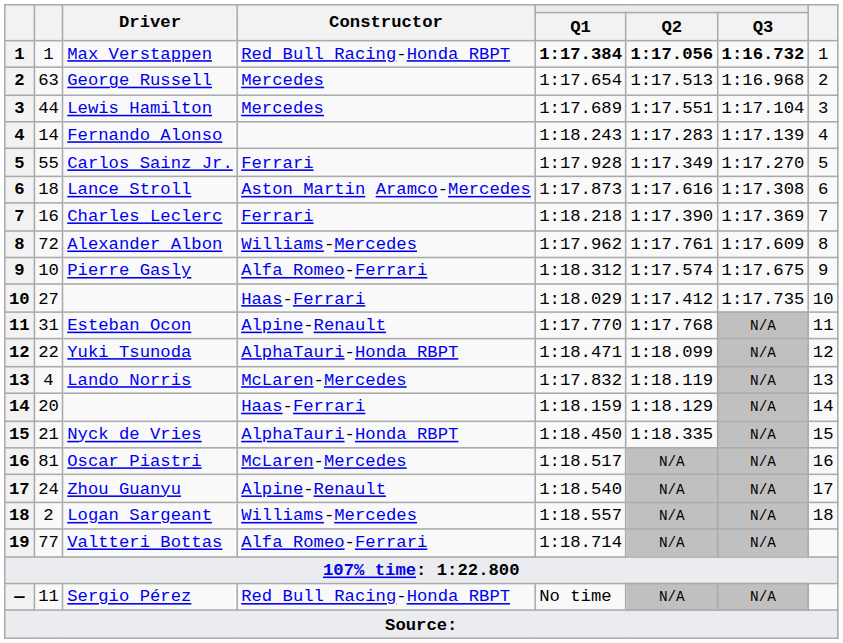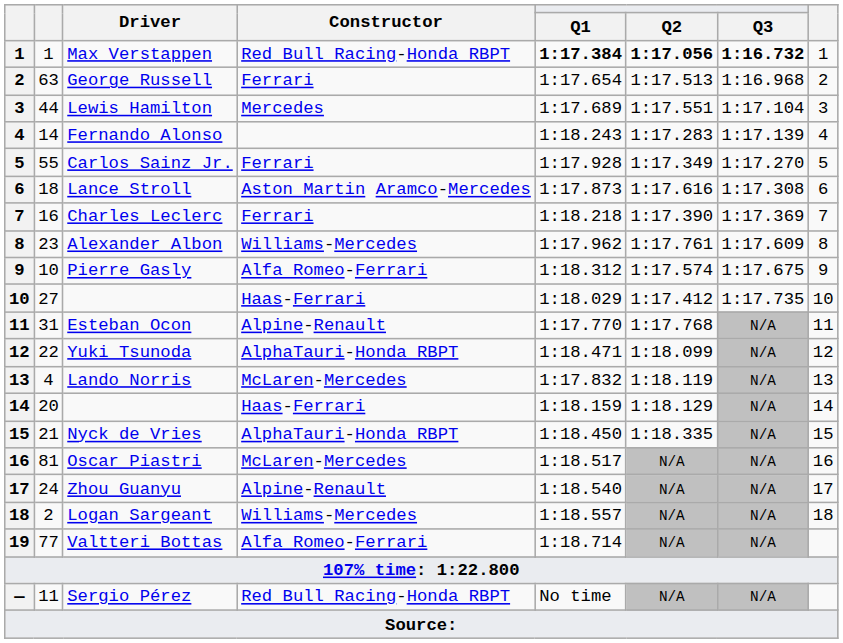 <table class="wikitable sortable" style="font-size: 85%;">
 <tr>
 <th rowspan="2"></th>
 <th rowspan="2"></th>
 <th rowspan="2">Driver</th>
 <th rowspan="2">Constructor</th>
 <th colspan="3" style="background:#eaecf0; text-align:center;"></th>
 <th rowspan="2"></th>
 </tr>
 <tr>
 <th scope="col">Q1</th>
 <th scope="col">Q2</th>
 <th scope="col">Q3</th>
 </tr>
 <tr>
 <th scope="row">1</th>
 <td align="center">1</td>
 <td data-sort-value="ver"> <a href='#'>Max Verstappen</a></td>
 <td><a href='#'>Red Bull Racing</a>-<a href='#'>Honda RBPT</a></td>
 <td><strong>1:17.384</strong></td>
 <td><strong>1:17.056</strong></td>
 <td><strong>1:16.732</strong></td>
 <td align="center">1</td>
 </tr>
 <tr>
 <th scope="row">2</th>
 <td align="center">63</td>
 <td data-sort-value="rus"> <a href='#'>George Russell</a></td>
-<td><a href='#'>Mercedes</a></td>
+<td><a href='#'>Ferrari</a></td>
 <td>1:17.654</td>
 <td>1:17.513</td>
 <td>1:16.968</td>
 <td align="center">2</td>
 </tr>
 <tr>
 <th scope="row">3</th>
 <td align="center">44</td>
 <td data-sort-value="ham"> <a href='#'>Lewis Hamilton</a></td>
 <td><a href='#'>Mercedes</a></td>
 <td>1:17.689</td>
 <td>1:17.551</td>
 <td>1:17.104</td>
 <td align="center">3</td>
 </tr>
 <tr>
 <th scope="row">4</th>
 <td align="center">14</td>
 <td data-sort-value="alo"> <a href='#'>Fernando Alonso</a></td>
 <td></td>
 <td>1:18.243</td>
 <td>1:17.283</td>
 <td>1:17.139</td>
 <td align="center">4</td>
 </tr>
 <tr>
 <th scope="row">5</th>
 <td align="center">55</td>
 <td data-sort-value="sai"> <a href='#'>Carlos Sainz Jr.</a></td>
 <td><a href='#'>Ferrari</a></td>
 <td>1:17.928</td>
 <td>1:17.349</td>
 <td>1:17.270</td>
 <td align="center">5</td>
 </tr>
 <tr>
 <th scope="row">6</th>
 <td align="center">18</td>
 <td data-sort-value="str"> <a href='#'>Lance Stroll</a></td>
 <td><a href='#'>Aston Martin</a> <a href='#'>Aramco</a>-<a href='#'>Mercedes</a></td>
 <td>1:17.873</td>
 <td>1:17.616</td>
 <td>1:17.308</td>
 <td align="center">6</td>
 </tr>
 <tr>
 <th scope="row">7</th>
 <td align="center">16</td>
 <td data-sort-value="lec"> <a href='#'>Charles Leclerc</a></td>
 <td><a href='#'>Ferrari</a></td>
 <td>1:18.218</td>
 <td>1:17.390</td>
 <td>1:17.369</td>
 <td align="center">7</td>
 </tr>
 <tr>
 <th scope="row">8</th>
-<td align="center">72</td>
+<td align="center">23</td>
 <td data-sort-value="alb"> <a href='#'>Alexander Albon</a></td>
 <td><a href='#'>Williams</a>-<a href='#'>Mercedes</a></td>
 <td>1:17.962</td>
 <td>1:17.761</td>
 <td>1:17.609</td>
 <td align="center">8</td>
 </tr>
 <tr>
 <th scope="row">9</th>
 <td align="center">10</td>
 <td data-sort-value="gas"> <a href='#'>Pierre Gasly</a></td>
 <td><a href='#'>Alfa Romeo</a>-<a href='#'>Ferrari</a></td>
 <td>1:18.312</td>
 <td>1:17.574</td>
 <td>1:17.675</td>
 <td align="center">9</td>
 </tr>
 <tr>
 <th scope="row">10</th>
 <td align="center">27</td>
 <td data-sort-value="hul"></td>
 <td><a href='#'>Haas</a>-<a href='#'>Ferrari</a></td>
 <td>1:18.029</td>
 <td>1:17.412</td>
 <td>1:17.735</td>
 <td align="center">10</td>
 </tr>
 <tr>
 <th scope="row">11</th>
 <td align="center">31</td>
 <td data-sort-value="oco"> <a href='#'>Esteban Ocon</a></td>
 <td><a href='#'>Alpine</a>-<a href='#'>Renault</a></td>
 <td>1:17.770</td>
 <td>1:17.768</td>
 <td data-sort-value="13" align="center" style="background: silver"><small>N/A</small></td>
 <td align="center">11</td>
 </tr>
 <tr>
 <th scope="row">12</th>
 <td align="center">22</td>
 <td data-sort-value="tsu"> <a href='#'>Yuki Tsunoda</a></td>
 <td><a href='#'>AlphaTauri</a>-<a href='#'>Honda RBPT</a></td>
 <td>1:18.471</td>
 <td>1:18.099</td>
 <td data-sort-value="13" align="center" style="background: silver"><small>N/A</small></td>
 <td align="center">12</td>
 </tr>
 <tr>
 <th scope="row">13</th>
 <td align="center">4</td>
 <td data-sort-value="nor"> <a href='#'>Lando Norris</a></td>
 <td><a href='#'>McLaren</a>-<a href='#'>Mercedes</a></td>
 <td>1:17.832</td>
 <td>1:18.119</td>
 <td data-sort-value="15" align="center" style="background: silver"><small>N/A</small></td>
 <td align="center">13</td>
 </tr>
 <tr>
 <th scope="row">14</th>
 <td align="center">20</td>
 <td data-sort-value="mag"></td>
 <td><a href='#'>Haas</a>-<a href='#'>Ferrari</a></td>
 <td>1:18.159</td>
 <td>1:18.129</td>
 <td data-sort-value="13" align="center" style="background: silver"><small>N/A</small></td>
 <td align="center">14</td>
 </tr>
 <tr>
 <th scope="row">15</th>
 <td align="center">21</td>
 <td data-sort-value="dev"> <a href='#'>Nyck de Vries</a></td>
 <td><a href='#'>AlphaTauri</a>-<a href='#'>Honda RBPT</a></td>
 <td>1:18.450</td>
 <td>1:18.335</td>
 <td data-sort-value="19" align="center" style="background: silver"><small>N/A</small></td>
 <td align="center">15</td>
 </tr>
 <tr>
 <th scope="row">16</th>
 <td align="center">81</td>
 <td data-sort-value="pia"> <a href='#'>Oscar Piastri</a></td>
 <td><a href='#'>McLaren</a>-<a href='#'>Mercedes</a></td>
 <td>1:18.517</td>
 <td data-sort-value="19" align="center" style="background: silver"><small>N/A</small></td>
 <td data-sort-value="19" align="center" style="background: silver"><small>N/A</small></td>
 <td align="center">16</td>
 </tr>
 <tr>
 <th scope="row">17</th>
 <td align="center">24</td>
 <td data-sort-value="zho"> <a href='#'>Zhou Guanyu</a></td>
 <td><a href='#'>Alpine</a>-<a href='#'>Renault</a></td>
 <td>1:18.540</td>
 <td data-sort-value="19" align="center" style="background: silver"><small>N/A</small></td>
 <td data-sort-value="13" align="center" style="background: silver"><small>N/A</small></td>
 <td align="center">17</td>
 </tr>
 <tr>
 <th scope="row">18</th>
 <td align="center">2</td>
 <td data-sort-value="sar"> <a href='#'>Logan Sargeant</a></td>
 <td><a href='#'>Williams</a>-<a href='#'>Mercedes</a></td>
 <td>1:18.557</td>
 <td data-sort-value="16" align="center" style="background: silver"><small>N/A</small></td>
 <td data-sort-value="16" align="center" style="background: silver"><small>N/A</small></td>
 <td align="center">18</td>
 </tr>
 <tr>
 <th scope="row">19</th>
 <td align="center">77</td>
 <td data-sort-value="bot"> <a href='#'>Valtteri Bottas</a></td>
 <td><a href='#'>Alfa Romeo</a>-<a href='#'>Ferrari</a></td>
 <td>1:18.714</td>
 <td data-sort-value="13" align="center" style="background: silver"><small>N/A</small></td>
 <td data-sort-value="13" align="center" style="background: silver"><small>N/A</small></td>
 <td align="center" data-sort-value="19"></td>
 </tr>
 <tr class="sortbottom">
 <td colspan="8" style="background-color:#eaecf0;text-align:center"><strong><a href='#'>107% time</a>: 1:22.800</strong></td>
 </tr>
 <tr>
 <th scope="row" data-sort-value="20">—</th>
 <td align="center">11</td>
 <td data-sort-value="per"> <a href='#'>Sergio Pérez</a></td>
 <td><a href='#'>Red Bull Racing</a>-<a href='#'>Honda RBPT</a></td>
 <td data-sort-value="2">No time</td>
 <td data-sort-value="16" align="center" style="background: silver"><small>N/A</small></td>
 <td data-sort-value="16" align="center" style="background: silver"><small>N/A</small></td>
 <td align="center" data-sort-value="20"></td>
 </tr>
 <tr class="sortbottom">
 <td colspan="8" style="background-color:#eaecf0;text-align:center"><strong>Source:</strong></td>
 </tr>
 </table>
